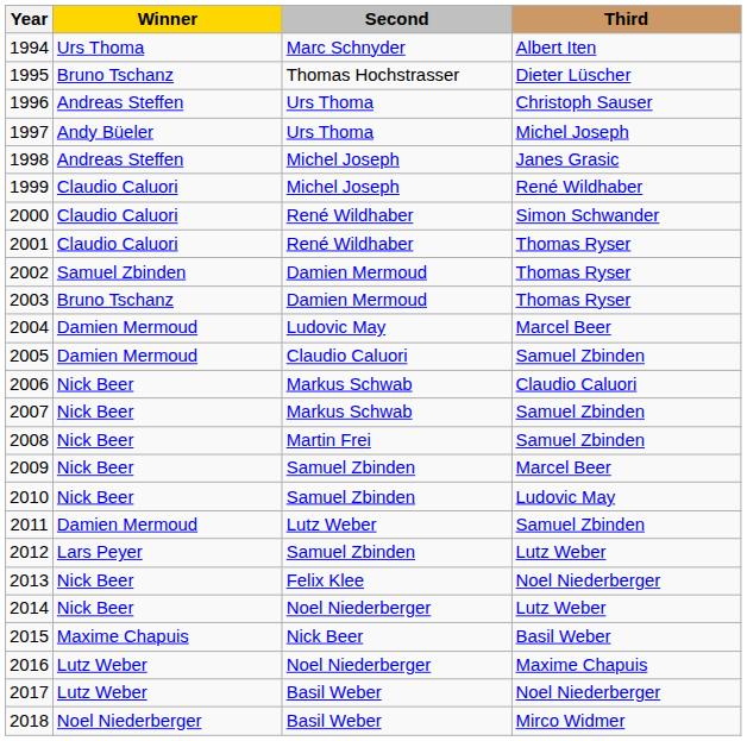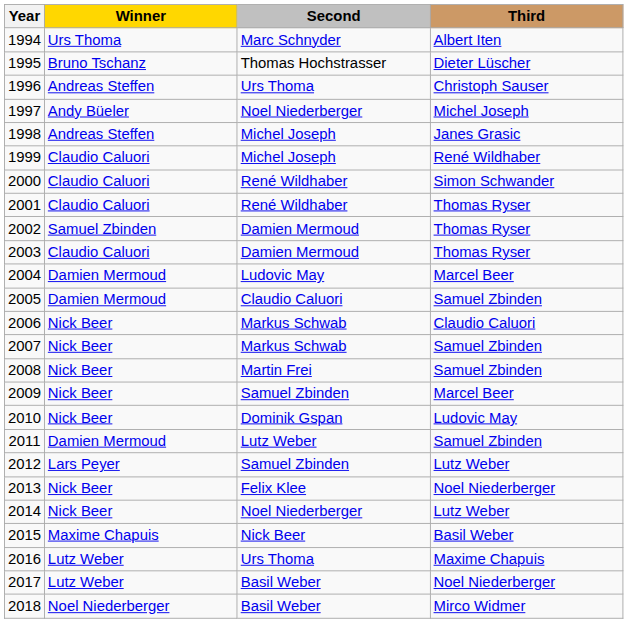 <table class="wikitable sortable">
 <tr>
 <th>Year</th>
 <th scope=col colspan=1 style="width:200px; background: gold;">Winner</th>
 <th scope=col colspan=1 style="width:200px; background: silver;">Second</th>
 <th scope=col colspan=1 style="width:200px; background: #cc9966;">Third</th>
 </tr>
 <tr>
 <td align="center">1994</td>
 <td><a href='#'>Urs Thoma</a></td>
 <td><a href='#'>Marc Schnyder</a></td>
 <td><a href='#'>Albert Iten</a></td>
 </tr>
 <tr>
 <td align="center">1995</td>
 <td><a href='#'>Bruno Tschanz</a></td>
 <td>Thomas Hochstrasser</td>
 <td><a href='#'>Dieter Lüscher</a></td>
 </tr>
 <tr>
 <td align="center">1996</td>
 <td><a href='#'>Andreas Steffen</a></td>
 <td><a href='#'>Urs Thoma</a></td>
 <td><a href='#'>Christoph Sauser</a></td>
 </tr>
 <tr>
 <td align="center">1997</td>
 <td><a href='#'>Andy Büeler</a></td>
-<td><a href='#'>Urs Thoma</a></td>
+<td><a href='#'>Noel Niederberger</a></td>
 <td><a href='#'>Michel Joseph</a></td>
 </tr>
 <tr>
 <td align="center">1998</td>
 <td><a href='#'>Andreas Steffen</a></td>
 <td><a href='#'>Michel Joseph</a></td>
 <td><a href='#'>Janes Grasic</a></td>
 </tr>
 <tr>
 <td align="center">1999</td>
 <td><a href='#'>Claudio Caluori</a></td>
 <td><a href='#'>Michel Joseph</a></td>
 <td><a href='#'>René Wildhaber</a></td>
 </tr>
 <tr>
 <td align="center">2000</td>
 <td><a href='#'>Claudio Caluori</a></td>
 <td><a href='#'>René Wildhaber</a></td>
 <td><a href='#'>Simon Schwander</a></td>
 </tr>
 <tr>
 <td align="center">2001</td>
 <td><a href='#'>Claudio Caluori</a></td>
 <td><a href='#'>René Wildhaber</a></td>
 <td><a href='#'>Thomas Ryser</a></td>
 </tr>
 <tr>
 <td align="center">2002</td>
 <td><a href='#'>Samuel Zbinden</a></td>
 <td><a href='#'>Damien Mermoud</a></td>
 <td><a href='#'>Thomas Ryser</a></td>
 </tr>
 <tr>
 <td align="center">2003</td>
-<td><a href='#'>Bruno Tschanz</a></td>
+<td><a href='#'>Claudio Caluori</a></td>
 <td><a href='#'>Damien Mermoud</a></td>
 <td><a href='#'>Thomas Ryser</a></td>
 </tr>
 <tr>
 <td align="center">2004</td>
 <td><a href='#'>Damien Mermoud</a></td>
 <td><a href='#'>Ludovic May</a></td>
 <td><a href='#'>Marcel Beer</a></td>
 </tr>
 <tr>
 <td align="center">2005</td>
 <td><a href='#'>Damien Mermoud</a></td>
 <td><a href='#'>Claudio Caluori</a></td>
 <td><a href='#'>Samuel Zbinden</a></td>
 </tr>
 <tr>
 <td align="center">2006</td>
 <td><a href='#'>Nick Beer</a></td>
 <td><a href='#'>Markus Schwab</a></td>
 <td><a href='#'>Claudio Caluori</a></td>
 </tr>
 <tr>
 <td align="center">2007</td>
 <td><a href='#'>Nick Beer</a></td>
 <td><a href='#'>Markus Schwab</a></td>
 <td><a href='#'>Samuel Zbinden</a></td>
 </tr>
 <tr>
 <td align="center">2008</td>
 <td><a href='#'>Nick Beer</a></td>
 <td><a href='#'>Martin Frei</a></td>
 <td><a href='#'>Samuel Zbinden</a></td>
 </tr>
 <tr>
 <td align="center">2009</td>
 <td><a href='#'>Nick Beer</a></td>
 <td><a href='#'>Samuel Zbinden</a></td>
 <td><a href='#'>Marcel Beer</a></td>
 </tr>
 <tr>
 <td align="center">2010</td>
 <td><a href='#'>Nick Beer</a></td>
-<td><a href='#'>Samuel Zbinden</a></td>
+<td><a href='#'>Dominik Gspan</a></td>
 <td><a href='#'>Ludovic May</a></td>
 </tr>
 <tr>
 <td align="center">2011</td>
 <td><a href='#'>Damien Mermoud</a></td>
 <td><a href='#'>Lutz Weber</a></td>
 <td><a href='#'>Samuel Zbinden</a></td>
 </tr>
 <tr>
 <td align="center">2012</td>
 <td><a href='#'>Lars Peyer</a></td>
 <td><a href='#'>Samuel Zbinden</a></td>
 <td><a href='#'>Lutz Weber</a></td>
 </tr>
 <tr>
 <td align="center">2013</td>
 <td><a href='#'>Nick Beer</a></td>
 <td><a href='#'>Felix Klee</a></td>
 <td><a href='#'>Noel Niederberger</a></td>
 </tr>
 <tr>
 <td align="center">2014</td>
 <td><a href='#'>Nick Beer</a></td>
 <td><a href='#'>Noel Niederberger</a></td>
 <td><a href='#'>Lutz Weber</a></td>
 </tr>
 <tr>
 <td align="center">2015</td>
 <td><a href='#'>Maxime Chapuis</a></td>
 <td><a href='#'>Nick Beer</a></td>
 <td><a href='#'>Basil Weber</a></td>
 </tr>
 <tr>
 <td align="center">2016</td>
 <td><a href='#'>Lutz Weber</a></td>
-<td><a href='#'>Noel Niederberger</a></td>
+<td><a href='#'>Urs Thoma</a></td>
 <td><a href='#'>Maxime Chapuis</a></td>
 </tr>
 <tr>
 <td align="center">2017</td>
 <td><a href='#'>Lutz Weber</a></td>
 <td><a href='#'>Basil Weber</a></td>
 <td><a href='#'>Noel Niederberger</a></td>
 </tr>
 <tr>
 <td align="center">2018</td>
 <td><a href='#'>Noel Niederberger</a></td>
 <td><a href='#'>Basil Weber</a></td>
 <td><a href='#'>Mirco Widmer</a></td>
 </tr>
 </table>
